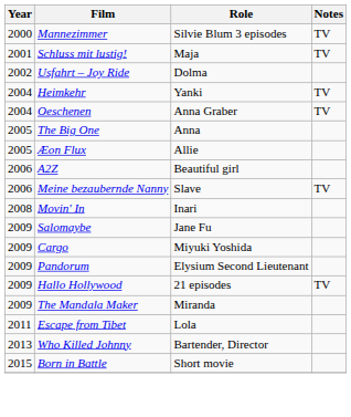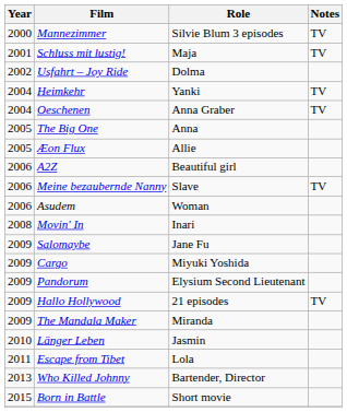 <table class="wikitable">
 <tr>
 <th>Year</th>
 <th>Film</th>
 <th>Role</th>
 <th>Notes</th>
 </tr>
 <tr>
 <td>2000</td>
 <td><em><a href='#'>Mannezimmer</a></em></td>
 <td>Silvie Blum 3 episodes</td>
 <td>TV</td>
 </tr>
 <tr>
 <td>2001</td>
 <td><em><a href='#'>Schluss mit lustig!</a></em></td>
 <td>Maja</td>
 <td>TV</td>
 </tr>
 <tr>
 <td>2002</td>
 <td><em><a href='#'>Usfahrt – Joy Ride</a></em></td>
 <td>Dolma</td>
 <td></td>
 </tr>
 <tr>
 <td>2004</td>
 <td><em><a href='#'>Heimkehr</a></em></td>
 <td>Yanki</td>
 <td>TV</td>
 </tr>
 <tr>
 <td>2004</td>
 <td><em><a href='#'>Oeschenen</a></em></td>
 <td>Anna Graber</td>
 <td>TV</td>
 </tr>
 <tr>
 <td>2005</td>
 <td><em><a href='#'>The Big One</a></em></td>
 <td>Anna</td>
 <td></td>
 </tr>
 <tr>
 <td>2005</td>
 <td><em><a href='#'>Æon Flux</a></em></td>
 <td>Allie</td>
 <td></td>
 </tr>
 <tr>
 <td>2006</td>
 <td><em><a href='#'>A2Z</a></em></td>
 <td>Beautiful girl</td>
 <td></td>
 </tr>
 <tr>
 <td>2006</td>
 <td><em><a href='#'>Meine bezaubernde Nanny</a></em></td>
 <td>Slave</td>
 <td>TV</td>
 </tr>
 <tr>
+<td>2006</td>
+<td><em>Asudem</em></td>
+<td>Woman</td>
+<td></td>
+</tr>
+<tr>
 <td>2008</td>
 <td><em><a href='#'>Movin' In</a></em></td>
 <td>Inari</td>
 <td></td>
 </tr>
 <tr>
 <td>2009</td>
 <td><em><a href='#'>Salomaybe</a></em></td>
 <td>Jane Fu</td>
 <td></td>
 </tr>
 <tr>
 <td>2009</td>
 <td><em><a href='#'>Cargo</a></em></td>
 <td>Miyuki Yoshida</td>
 <td></td>
 </tr>
 <tr>
 <td>2009</td>
 <td><em><a href='#'>Pandorum</a></em></td>
 <td>Elysium Second Lieutenant</td>
 <td></td>
 </tr>
 <tr>
 <td>2009</td>
 <td><em><a href='#'>Hallo Hollywood</a></em></td>
 <td>21 episodes</td>
 <td>TV</td>
 </tr>
 <tr>
 <td>2009</td>
 <td><em><a href='#'>The Mandala Maker</a></em></td>
 <td>Miranda</td>
 <td></td>
 </tr>
 <tr>
+<td>2010</td>
+<td><em><a href='#'>Länger Leben</a></em></td>
+<td>Jasmin</td>
+<td></td>
+</tr>
+<tr>
 <td>2011</td>
 <td><em><a href='#'>Escape from Tibet</a></em></td>
 <td>Lola</td>
 <td></td>
 </tr>
 <tr>
 <td>2013</td>
 <td><em><a href='#'>Who Killed Johnny</a></em></td>
 <td>Bartender, Director</td>
 <td></td>
 </tr>
 <tr>
 <td>2015</td>
 <td><em><a href='#'>Born in Battle</a></em></td>
 <td>Short movie</td>
 <td></td>
 </tr>
 <tr>
 </tr>
 </table>
